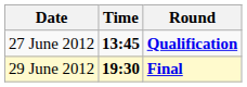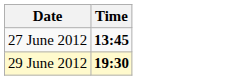 <table class="wikitable">
 <tr>
 <th>Date</th>
 <th>Time</th>
-<th>Round</th>
 </tr>
 <tr>
 <td>27 June 2012</td>
 <td><strong>13:45</strong></td>
-<td><strong><a href='#'>Qualification</a></strong></td>
 </tr>
 <tr style=background:lemonchiffon>
 <td>29 June 2012</td>
 <td><strong>19:30</strong></td>
-<td><strong><a href='#'>Final</a></strong></td>
 </tr>
 </table>
